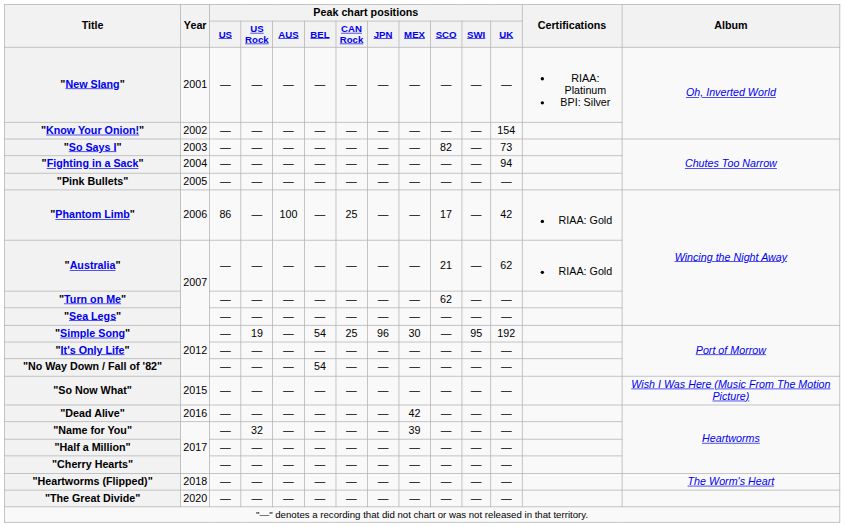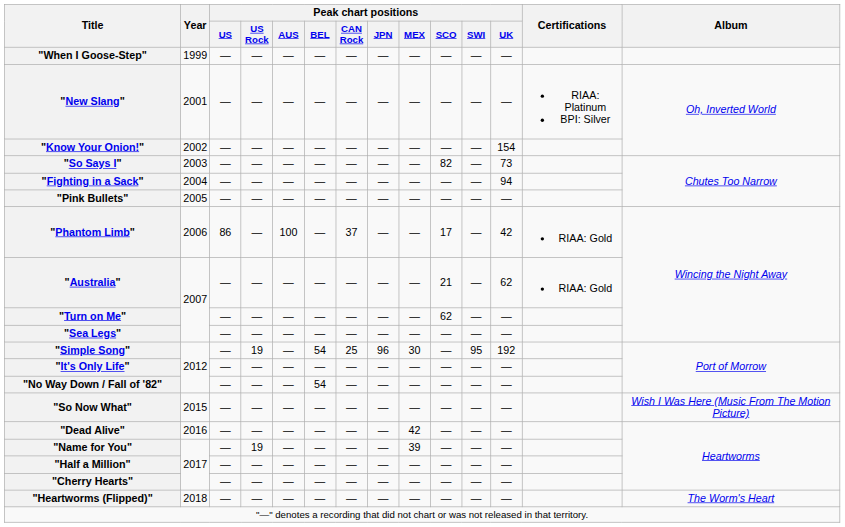 <table class="wikitable plainrowheaders" style="text-align:center;" border="1">
 <tr>
 <th scope="col" rowspan="2" style="width:16em;">Title</th>
 <th scope="col" rowspan="2">Year</th>
 <th scope="col" colspan="10">Peak chart positions</th>
 <th scope="col" rowspan="2">Certifications</th>
 <th scope="col" rowspan="2">Album</th>
 </tr>
 <tr>
 <th scope="col" style="width:2.8em;font-size:90%;"><a href='#'>US</a><br></th>
 <th scope="col" style="width:2.8em;font-size:90%;"><a href='#'>US<br>Rock</a><br></th>
 <th scope="col" style="width:2.8em;font-size:90%;"><a href='#'>AUS</a><br></th>
 <th scope="col" style="width:2.8em;font-size:90%;"><a href='#'>BEL</a><br></th>
 <th scope="col" style="width:2.8em;font-size:90%;"><a href='#'>CAN<br>Rock</a><br></th>
 <th scope="col" style="width:2.8em;font-size:90%;"><a href='#'>JPN</a><br></th>
 <th scope="col" style="width:2.8em;font-size:90%;"><a href='#'>MEX</a><br></th>
 <th scope="col" style="width:2.8em;font-size:90%;"><a href='#'>SCO</a><br></th>
 <th scope="col" style="width:2.5em;font-size:90%;"><a href='#'>SWI</a><br></th>
 <th scope="col" style="width:2.8em;font-size:90%;"><a href='#'>UK</a><br></th>
+</tr>
+<tr>
+<th scope="row">"When I Goose-Step"</th>
+<td>1999</td>
+<td>—</td>
+<td>—</td>
+<td>—</td>
+<td>—</td>
+<td>—</td>
+<td>—</td>
+<td>—</td>
+<td>—</td>
+<td>—</td>
+<td>—</td>
+<td></td>
+<td></td>
 </tr>
 <tr>
 <th scope="row">"<a href='#'>New Slang</a>"</th>
 <td>2001</td>
 <td>—</td>
 <td>—</td>
 <td>—</td>
 <td>—</td>
 <td>—</td>
 <td>—</td>
 <td>—</td>
 <td>—</td>
 <td>—</td>
 <td>—</td>
 <td><br><ul><li>RIAA: Platinum</li><li>BPI: Silver</li></ul></td>
 <td rowspan="2"><em><a href='#'>Oh, Inverted World</a></em></td>
 </tr>
 <tr>
 <th scope="row">"<a href='#'>Know Your Onion!</a>"</th>
 <td>2002</td>
 <td>—</td>
 <td>—</td>
 <td>—</td>
 <td>—</td>
 <td>—</td>
 <td>—</td>
 <td>—</td>
 <td>—</td>
 <td>—</td>
 <td>154</td>
 <td></td>
 </tr>
 <tr>
 <th scope="row">"<a href='#'>So Says I</a>"</th>
 <td>2003</td>
 <td>—</td>
 <td>—</td>
 <td>—</td>
 <td>—</td>
 <td>—</td>
 <td>—</td>
 <td>—</td>
 <td>82</td>
 <td>—</td>
 <td>73</td>
 <td></td>
 <td rowspan="3"><em><a href='#'>Chutes Too Narrow</a></em></td>
 </tr>
 <tr>
 <th scope="row">"<a href='#'>Fighting in a Sack</a>"</th>
 <td>2004</td>
 <td>—</td>
 <td>—</td>
 <td>—</td>
 <td>—</td>
 <td>—</td>
 <td>—</td>
 <td>—</td>
 <td>—</td>
 <td>—</td>
 <td>94</td>
 <td></td>
 </tr>
 <tr>
 <th scope="row">"Pink Bullets"</th>
 <td>2005</td>
 <td>—</td>
 <td>—</td>
 <td>—</td>
 <td>—</td>
 <td>—</td>
 <td>—</td>
 <td>—</td>
 <td>—</td>
 <td>—</td>
 <td>—</td>
 <td></td>
 </tr>
 <tr>
 <th scope="row">"<a href='#'>Phantom Limb</a>"</th>
 <td>2006</td>
 <td>86</td>
 <td>—</td>
 <td>100</td>
 <td>—</td>
-<td>25</td>
+<td>37</td>
 <td>—</td>
 <td>—</td>
 <td>17</td>
 <td>—</td>
 <td>42</td>
 <td><br><ul><li>RIAA: Gold</li></ul></td>
 <td rowspan="4"><em><a href='#'>Wincing the Night Away</a></em></td>
 </tr>
 <tr>
 <th scope="row">"<a href='#'>Australia</a>"</th>
 <td rowspan="3">2007</td>
 <td>—</td>
 <td>—</td>
 <td>—</td>
 <td>—</td>
 <td>—</td>
 <td>—</td>
 <td>—</td>
 <td>21</td>
 <td>—</td>
 <td>62</td>
 <td><br><ul><li>RIAA: Gold</li></ul></td>
 </tr>
 <tr>
 <th scope="row">"<a href='#'>Turn on Me</a>"</th>
 <td>—</td>
 <td>—</td>
 <td>—</td>
 <td>—</td>
 <td>—</td>
 <td>—</td>
 <td>—</td>
 <td>62</td>
 <td>—</td>
 <td>—</td>
 <td></td>
 </tr>
 <tr>
 <th scope="row">"<a href='#'>Sea Legs</a>"</th>
 <td>—</td>
 <td>—</td>
 <td>—</td>
 <td>—</td>
 <td>—</td>
 <td>—</td>
 <td>—</td>
 <td>—</td>
 <td>—</td>
 <td>—</td>
 <td></td>
 </tr>
 <tr>
 <th scope="row">"<a href='#'>Simple Song</a>"</th>
 <td rowspan="3">2012</td>
 <td>—</td>
 <td>19</td>
 <td>—</td>
 <td>54</td>
 <td>25</td>
 <td>96</td>
 <td>30</td>
 <td>—</td>
 <td>95</td>
 <td>192</td>
 <td></td>
 <td rowspan="3"><em><a href='#'>Port of Morrow</a></em></td>
 </tr>
 <tr>
 <th scope="row">"<a href='#'>It's Only Life</a>"</th>
 <td>—</td>
 <td>—</td>
 <td>—</td>
 <td>—</td>
 <td>—</td>
 <td>—</td>
 <td>—</td>
 <td>—</td>
 <td>—</td>
 <td>—</td>
 <td></td>
 </tr>
 <tr>
 <th scope="row">"No Way Down / Fall of '82"</th>
 <td>—</td>
 <td>—</td>
 <td>—</td>
 <td>54</td>
 <td>—</td>
 <td>—</td>
 <td>—</td>
 <td>—</td>
 <td>—</td>
 <td>—</td>
 <td></td>
 </tr>
 <tr>
 <th scope="row">"So Now What"</th>
 <td>2015</td>
 <td>—</td>
 <td>—</td>
 <td>—</td>
 <td>—</td>
 <td>—</td>
 <td>—</td>
 <td>—</td>
 <td>—</td>
 <td>—</td>
 <td>—</td>
 <td></td>
 <td><em><a href='#'>Wish I Was Here (Music From The Motion Picture)</a></em></td>
 </tr>
 <tr>
 <th scope="row">"Dead Alive"</th>
 <td>2016</td>
 <td>—</td>
 <td>—</td>
 <td>—</td>
 <td>—</td>
 <td>—</td>
 <td>—</td>
 <td>42</td>
 <td>—</td>
 <td>—</td>
 <td>—</td>
 <td></td>
 <td rowspan="4"><em><a href='#'>Heartworms</a></em></td>
 </tr>
 <tr>
 <th scope="row">"Name for You"</th>
 <td rowspan="3">2017</td>
 <td>—</td>
-<td>32</td>
+<td>19</td>
 <td>—</td>
 <td>—</td>
 <td>—</td>
 <td>—</td>
 <td>39</td>
 <td>—</td>
 <td>—</td>
 <td>—</td>
 <td></td>
 </tr>
 <tr>
 <th scope="row">"Half a Million"</th>
 <td>—</td>
 <td>—</td>
 <td>—</td>
 <td>—</td>
 <td>—</td>
 <td>—</td>
 <td>—</td>
 <td>—</td>
 <td>—</td>
 <td>—</td>
 <td></td>
 </tr>
 <tr>
 <th scope="row">"Cherry Hearts"</th>
 <td>—</td>
 <td>—</td>
 <td>—</td>
 <td>—</td>
 <td>—</td>
 <td>—</td>
 <td>—</td>
 <td>—</td>
 <td>—</td>
 <td>—</td>
 <td></td>
 </tr>
 <tr>
 <th scope="row">"Heartworms (Flipped)"</th>
 <td>2018</td>
 <td>—</td>
 <td>—</td>
 <td>—</td>
 <td>—</td>
 <td>—</td>
 <td>—</td>
 <td>—</td>
 <td>—</td>
 <td>—</td>
 <td>—</td>
 <td></td>
 <td><em><a href='#'>The Worm's Heart</a></em></td>
 </tr>
 <tr>
-<th scope="row">"The Great Divide"</th>
-<td>2020</td>
-<td>—</td>
-<td>—</td>
-<td>—</td>
-<td>—</td>
-<td>—</td>
-<td>—</td>
-<td>—</td>
-<td>—</td>
-<td>—</td>
-<td>—</td>
-<td></td>
-<td></td>
-</tr>
-<tr>
 <td colspan="14" style="font-size:90%">"—" denotes a recording that did not chart or was not released in that territory.</td>
 </tr>
 </table>
